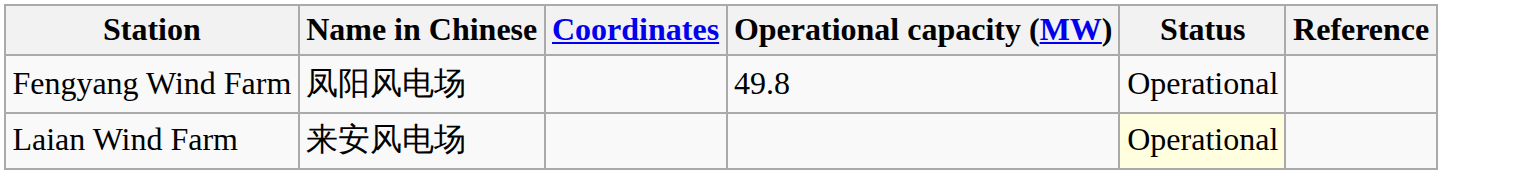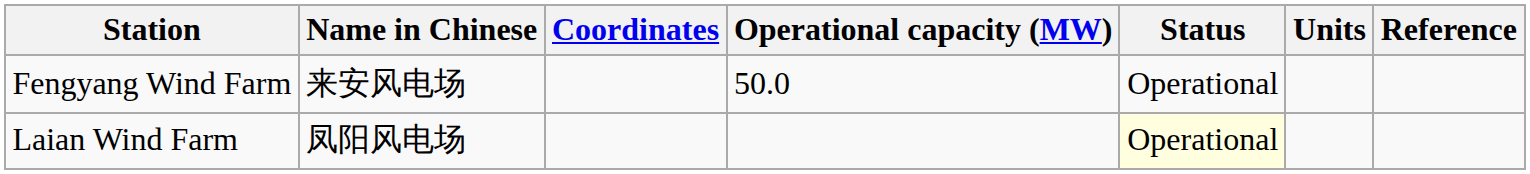 <table class="wikitable">
 <tr>
 <th>Station</th>
 <th>Name in Chinese</th>
 <th><a href='#'>Coordinates</a></th>
 <th>Operational capacity (<a href='#'>MW</a>)</th>
 <th>Status</th>
+<th>Units</th>
 <th>Reference</th>
 </tr>
 <tr>
 <td>Fengyang Wind Farm</td>
-<td>凤阳风电场</td>
+<td>来安风电场</td>
 <td></td>
-<td>49.8</td>
+<td>50.0</td>
 <td>Operational</td>
+<td></td>
 <td></td>
 </tr>
 <tr>
 <td>Laian Wind Farm</td>
-<td>来安风电场</td>
+<td>凤阳风电场</td>
 <td></td>
 <td></td>
 <td style="background: lightyellow;">Operational</td>
 <td></td>
+<td></td>
 </tr>
 </table>
